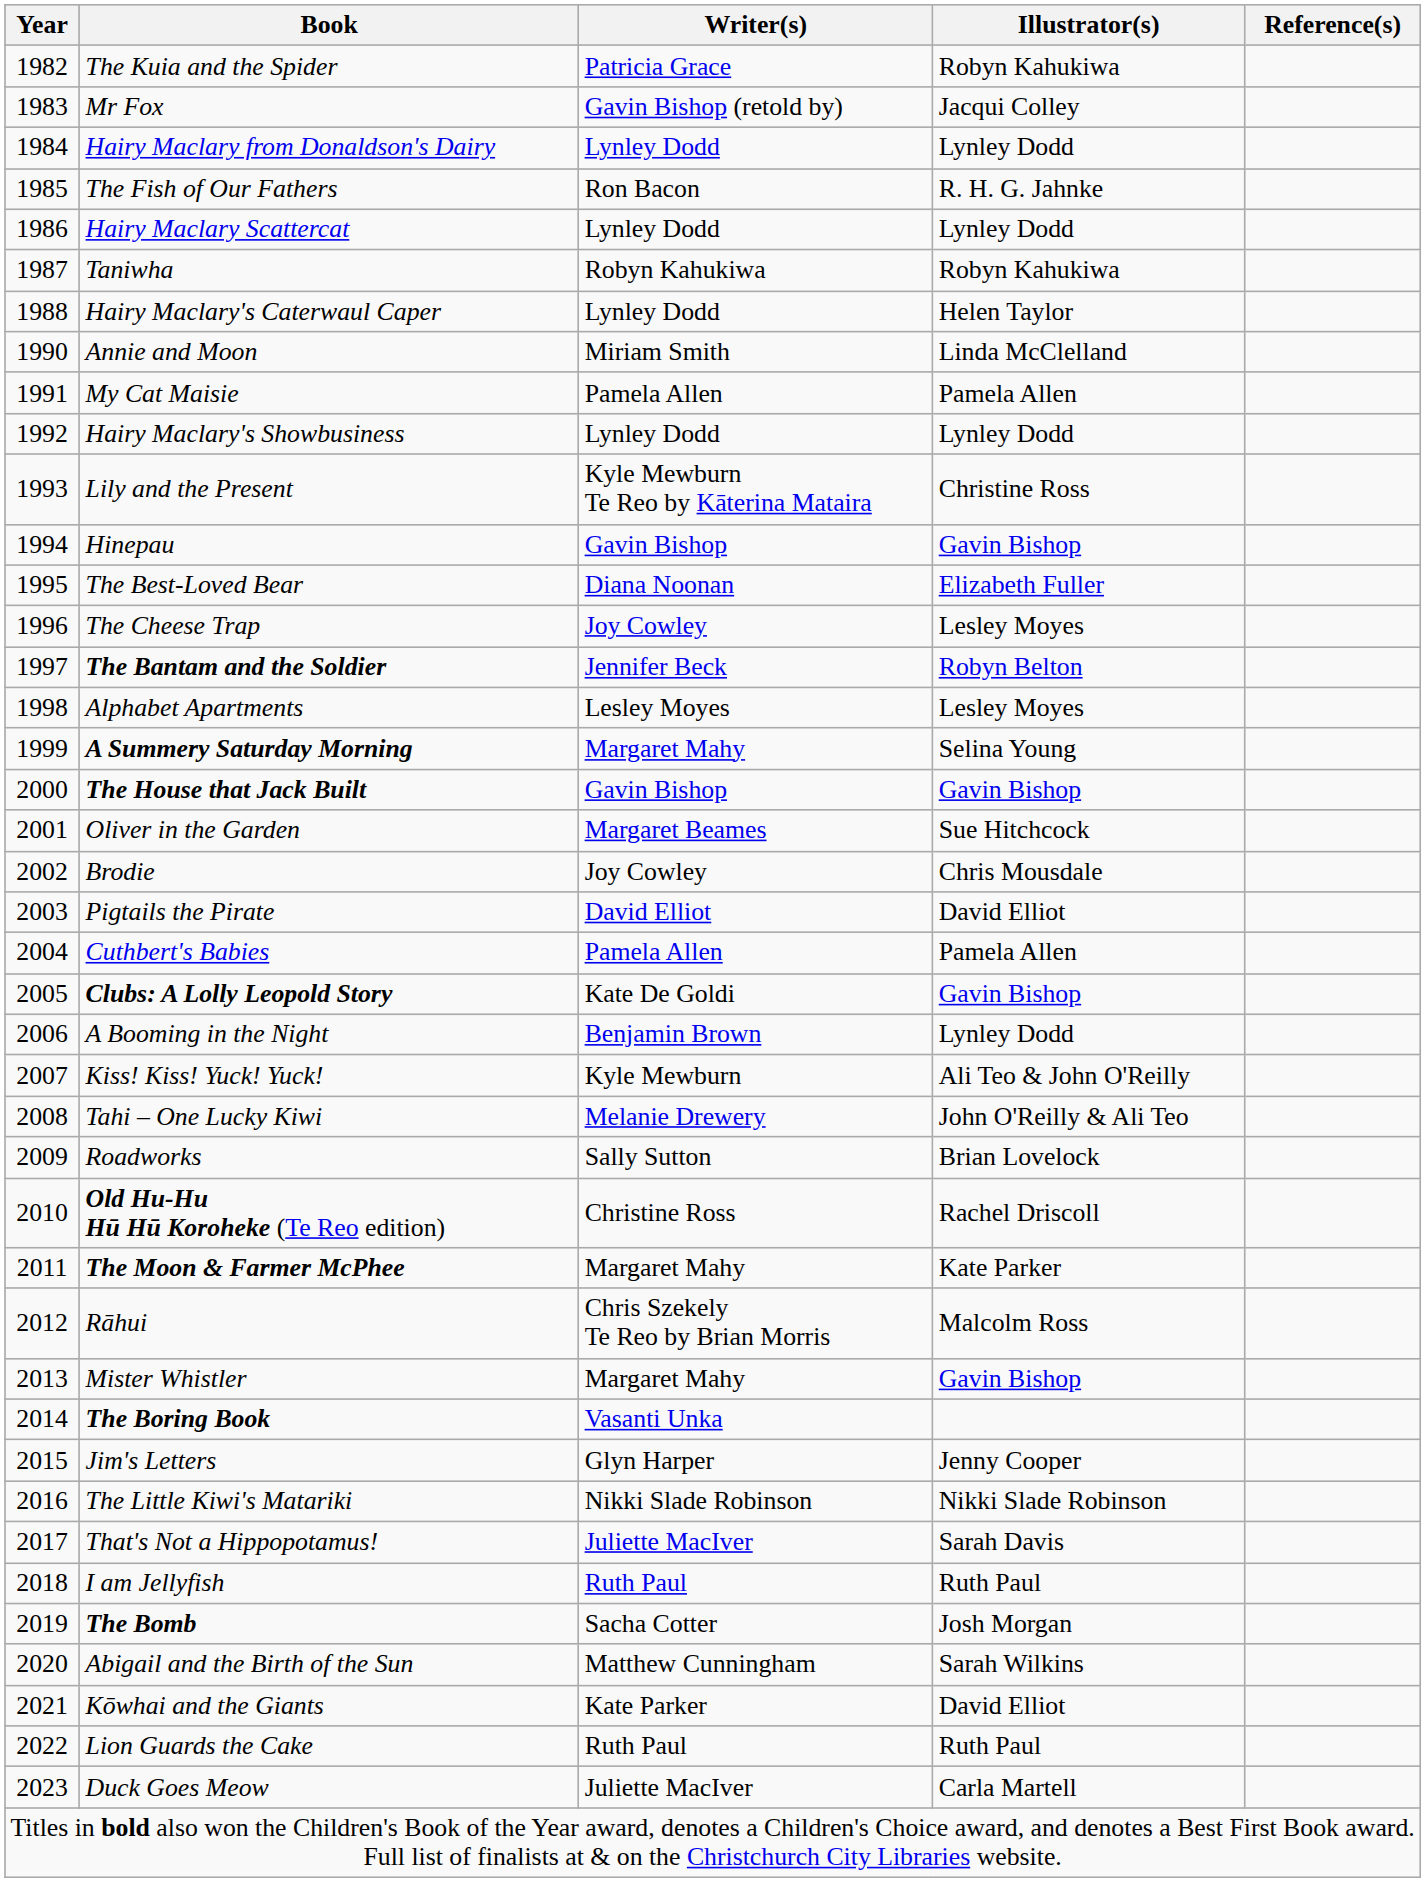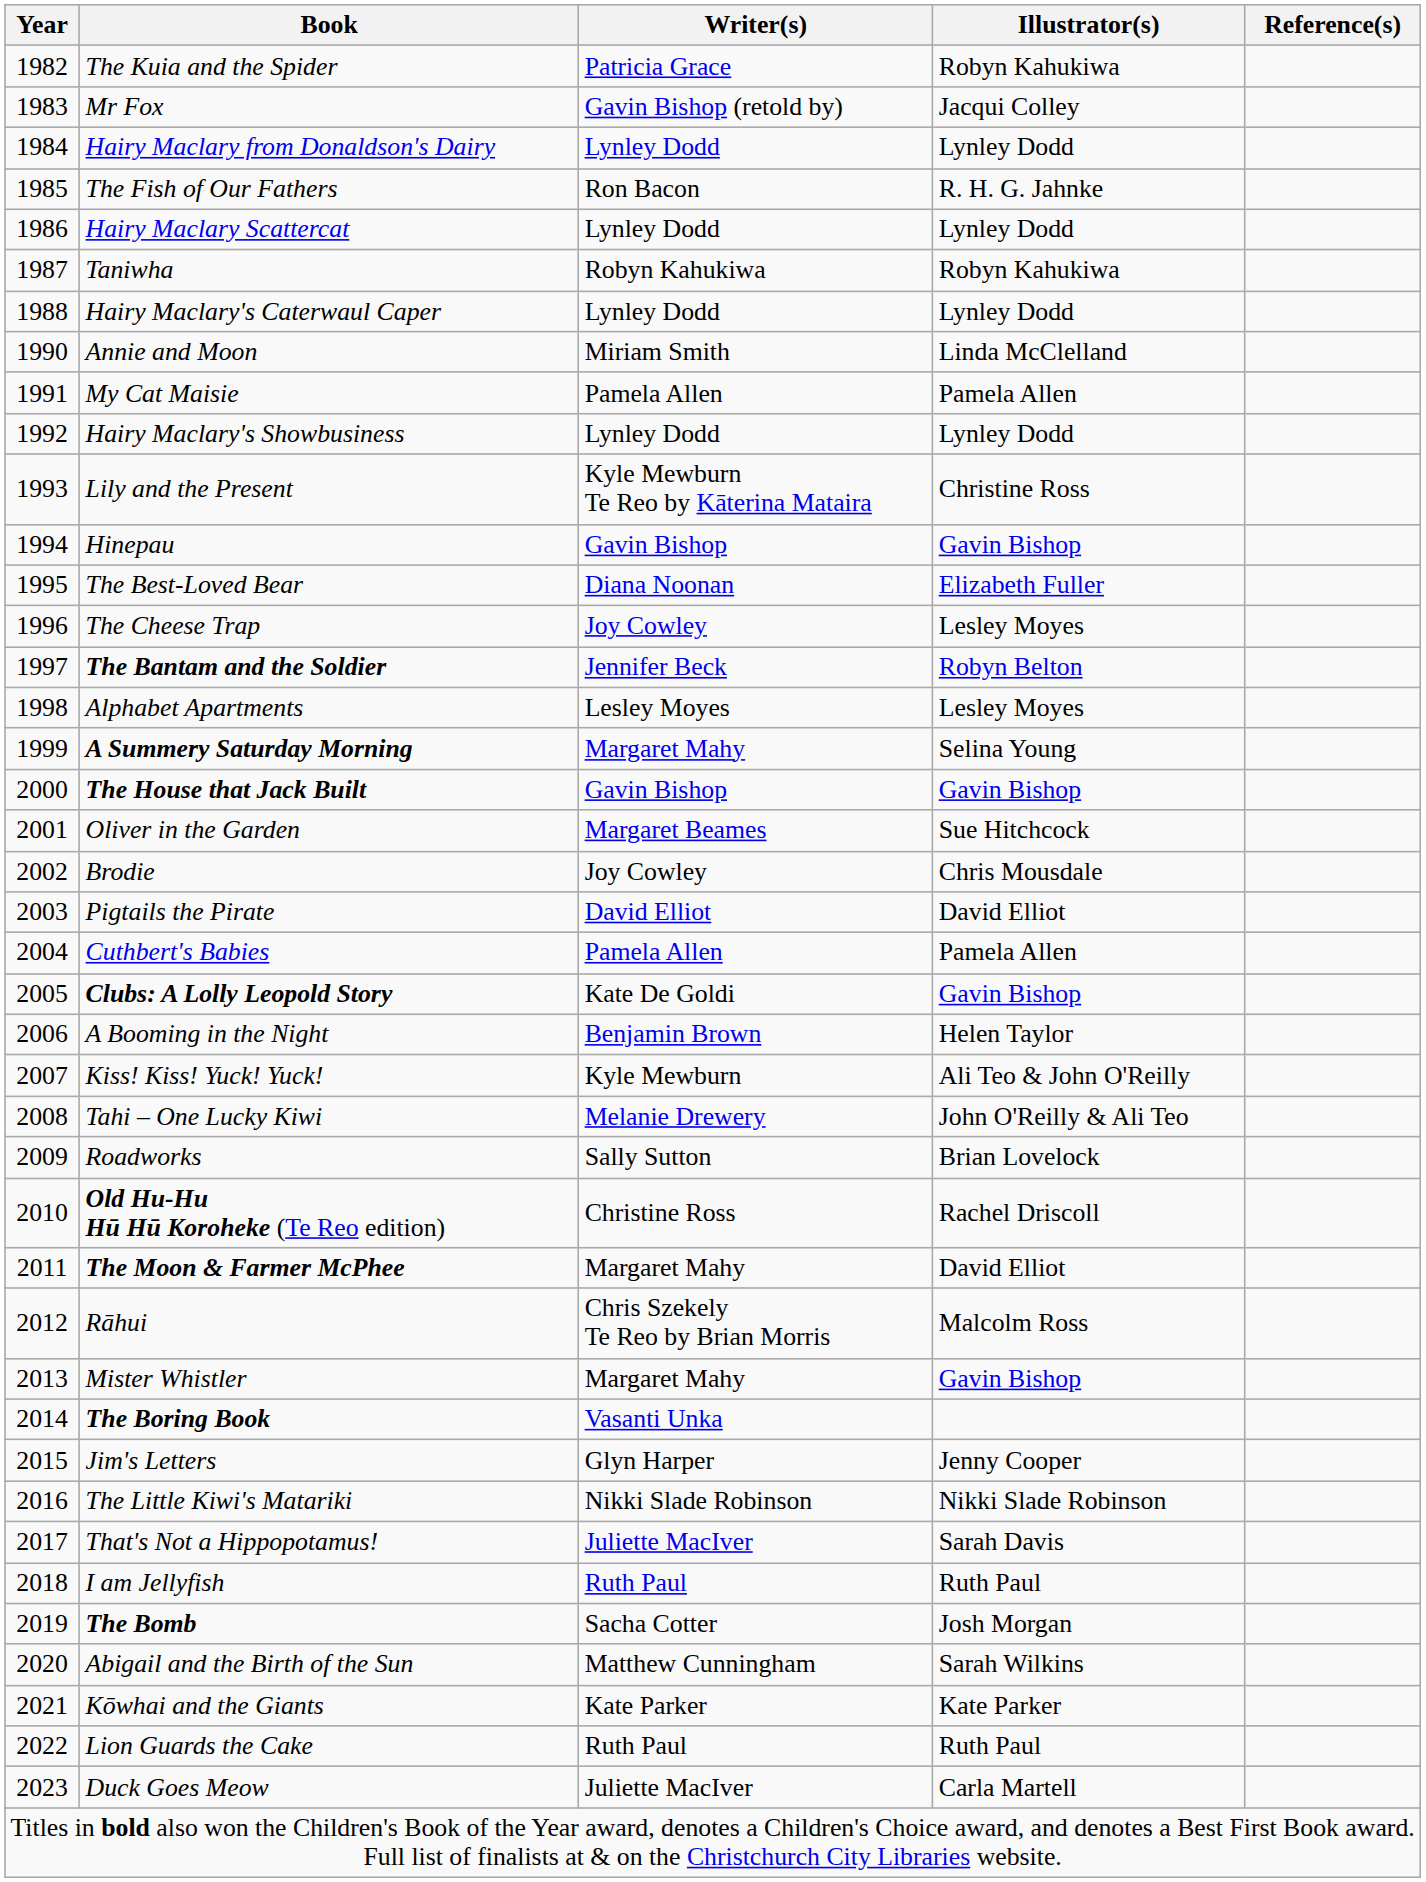 <table class="wikitable sortable" style="margin: 0 auto;">
 <tr>
 <th>Year</th>
 <th>Book</th>
 <th>Writer(s)</th>
 <th>Illustrator(s)</th>
 <th class="unsortable">Reference(s)</th>
 </tr>
 <tr>
 <td style="text-align:center;">1982</td>
 <td><em>The Kuia and the Spider</em></td>
 <td><a href='#'>Patricia Grace</a></td>
 <td>Robyn Kahukiwa</td>
 <td style="text-align:center;"></td>
 </tr>
 <tr>
 <td style="text-align:center;">1983</td>
 <td><em>Mr Fox</em></td>
 <td><a href='#'>Gavin Bishop</a> (retold by)</td>
 <td>Jacqui Colley</td>
 <td style="text-align:center;"></td>
 </tr>
 <tr>
 <td style="text-align:center;">1984</td>
 <td><em><a href='#'>Hairy Maclary from Donaldson's Dairy</a></em></td>
 <td><a href='#'>Lynley Dodd</a></td>
 <td>Lynley Dodd</td>
 <td style="text-align:center;"></td>
 </tr>
 <tr>
 <td style="text-align:center;">1985</td>
 <td><em>The Fish of Our Fathers</em></td>
 <td>Ron Bacon</td>
 <td>R. H. G. Jahnke</td>
 <td style="text-align:center;"></td>
 </tr>
 <tr>
 <td style="text-align:center;">1986</td>
 <td><em><a href='#'>Hairy Maclary Scattercat</a></em></td>
 <td>Lynley Dodd</td>
 <td>Lynley Dodd</td>
 <td style="text-align:center;"></td>
 </tr>
 <tr>
 <td style="text-align:center;">1987</td>
 <td><em>Taniwha</em></td>
 <td>Robyn Kahukiwa</td>
 <td>Robyn Kahukiwa</td>
 <td style="text-align:center;"></td>
 </tr>
 <tr>
 <td style="text-align:center;">1988</td>
 <td><em>Hairy Maclary's Caterwaul Caper</em></td>
 <td>Lynley Dodd</td>
-<td>Helen Taylor</td>
+<td>Lynley Dodd</td>
 <td style="text-align:center;"></td>
 </tr>
 <tr>
 <td style="text-align:center;">1990</td>
 <td><em>Annie and Moon</em></td>
 <td>Miriam Smith</td>
 <td>Linda McClelland</td>
 <td style="text-align:center;"></td>
 </tr>
 <tr>
 <td style="text-align:center;">1991</td>
 <td><em>My Cat Maisie</em></td>
 <td>Pamela Allen</td>
 <td>Pamela Allen</td>
 <td style="text-align:center;"></td>
 </tr>
 <tr>
 <td style="text-align:center;">1992</td>
 <td><em>Hairy Maclary's Showbusiness</em></td>
 <td>Lynley Dodd</td>
 <td>Lynley Dodd</td>
 <td style="text-align:center;"></td>
 </tr>
 <tr>
 <td style="text-align:center;">1993</td>
 <td><em>Lily and the Present</em></td>
 <td>Kyle Mewburn<br>Te Reo   by <a href='#'>Kāterina Mataira</a></td>
 <td>Christine Ross</td>
 <td style="text-align:center;"></td>
 </tr>
 <tr>
 <td style="text-align:center;">1994</td>
 <td><em>Hinepau</em></td>
 <td><a href='#'>Gavin Bishop</a></td>
 <td><a href='#'>Gavin Bishop</a></td>
 <td style="text-align:center;"></td>
 </tr>
 <tr>
 <td style="text-align:center;">1995</td>
 <td><em>The Best-Loved Bear</em></td>
 <td><a href='#'>Diana Noonan</a></td>
 <td><a href='#'>Elizabeth Fuller</a></td>
 <td style="text-align:center;"></td>
 </tr>
 <tr>
 <td style="text-align:center;">1996</td>
 <td><em>The Cheese Trap</em></td>
 <td><a href='#'>Joy Cowley</a></td>
 <td>Lesley Moyes</td>
 <td style="text-align:center;"></td>
 </tr>
 <tr>
 <td style="text-align:center;">1997</td>
 <td><strong><em>The Bantam and the Soldier</em></strong></td>
 <td><a href='#'>Jennifer Beck</a></td>
 <td><a href='#'>Robyn Belton</a></td>
 <td style="text-align:center;"></td>
 </tr>
 <tr>
 <td style="text-align:center;">1998</td>
 <td><em>Alphabet Apartments</em></td>
 <td>Lesley Moyes</td>
 <td>Lesley Moyes</td>
 <td style="text-align:center;"></td>
 </tr>
 <tr>
 <td style="text-align:center;">1999</td>
 <td><strong><em>A Summery Saturday Morning</em></strong></td>
 <td><a href='#'>Margaret Mahy</a></td>
 <td>Selina Young</td>
 <td style="text-align:center;"></td>
 </tr>
 <tr>
 <td style="text-align:center;">2000</td>
 <td><strong><em>The House that Jack Built</em></strong></td>
 <td><a href='#'>Gavin Bishop</a></td>
 <td><a href='#'>Gavin Bishop</a></td>
 <td style="text-align:center;"></td>
 </tr>
 <tr>
 <td style="text-align:center;">2001</td>
 <td><em>Oliver in the Garden</em></td>
 <td><a href='#'>Margaret Beames</a></td>
 <td>Sue Hitchcock</td>
 <td style="text-align:center;"></td>
 </tr>
 <tr>
 <td style="text-align:center;">2002</td>
 <td><em>Brodie</em></td>
 <td>Joy Cowley</td>
 <td>Chris Mousdale</td>
 <td style="text-align:center;"></td>
 </tr>
 <tr>
 <td style="text-align:center;">2003</td>
 <td><em>Pigtails the Pirate</em></td>
 <td><a href='#'>David Elliot</a></td>
 <td>David Elliot</td>
 <td style="text-align:center;"></td>
 </tr>
 <tr>
 <td style="text-align:center;">2004</td>
 <td><em><a href='#'>Cuthbert's Babies</a></em></td>
 <td><a href='#'>Pamela Allen</a></td>
 <td>Pamela Allen</td>
 <td style="text-align:center;"></td>
 </tr>
 <tr>
 <td style="text-align:center;">2005</td>
 <td><strong><em>Clubs: A Lolly Leopold Story</em></strong></td>
 <td>Kate De Goldi</td>
 <td><a href='#'>Gavin Bishop</a></td>
 <td style="text-align:center;"></td>
 </tr>
 <tr>
 <td style="text-align:center;">2006</td>
 <td><em>A Booming in the Night</em></td>
 <td><a href='#'>Benjamin Brown</a></td>
-<td>Lynley Dodd</td>
+<td>Helen Taylor</td>
 <td style="text-align:center;"></td>
 </tr>
 <tr>
 <td style="text-align:center;">2007</td>
 <td><em>Kiss! Kiss! Yuck! Yuck!</em></td>
 <td>Kyle Mewburn</td>
 <td>Ali Teo & John O'Reilly</td>
 <td style="text-align:center;"></td>
 </tr>
 <tr>
 <td style="text-align:center;">2008</td>
 <td><em>Tahi – One Lucky Kiwi</em></td>
 <td><a href='#'>Melanie Drewery</a></td>
 <td>John O'Reilly & Ali Teo</td>
 <td style="text-align:center;"></td>
 </tr>
 <tr>
 <td style="text-align:center;">2009</td>
 <td><em>Roadworks</em></td>
 <td>Sally Sutton</td>
 <td>Brian Lovelock</td>
 <td style="text-align:center;"></td>
 </tr>
 <tr>
 <td style="text-align:center;">2010</td>
 <td><strong><em>Old Hu-Hu</em></strong><br><strong><em>Hū Hū Koroheke</em></strong> (<a href='#'>Te Reo</a> edition)</td>
 <td>Christine Ross</td>
 <td>Rachel Driscoll</td>
 <td style="text-align:center;"></td>
 </tr>
 <tr>
 <td style="text-align:center;">2011</td>
 <td><strong><em>The Moon & Farmer McPhee</em></strong></td>
 <td>Margaret Mahy</td>
-<td>Kate Parker</td>
+<td>David Elliot</td>
 <td style="text-align:center;"></td>
 </tr>
 <tr>
 <td style="text-align:center;">2012</td>
 <td><em>Rāhui</em></td>
 <td>Chris Szekely<br>Te Reo   by Brian Morris</td>
 <td>Malcolm Ross</td>
 <td style="text-align:center;"></td>
 </tr>
 <tr>
 <td style="text-align:center;">2013</td>
 <td><em>Mister Whistler</em></td>
 <td>Margaret Mahy</td>
 <td><a href='#'>Gavin Bishop</a></td>
 <td style="text-align:center;"></td>
 </tr>
 <tr>
 <td style="text-align:center;">2014</td>
 <td><strong><em>The Boring Book</em></strong></td>
 <td><a href='#'>Vasanti Unka</a></td>
 <td></td>
 <td style="text-align:center;"></td>
 </tr>
 <tr>
 <td style="text-align:center;">2015</td>
 <td><em>Jim's Letters</em></td>
 <td>Glyn Harper</td>
 <td>Jenny Cooper</td>
 <td style="text-align:center;"></td>
 </tr>
 <tr>
 <td style="text-align:center;">2016</td>
 <td><em>The Little Kiwi's Matariki</em></td>
 <td>Nikki Slade Robinson</td>
 <td>Nikki Slade Robinson</td>
 <td style="text-align:center;"></td>
 </tr>
 <tr>
 <td style="text-align:center;">2017</td>
 <td><em>That's Not a Hippopotamus!</em></td>
 <td><a href='#'>Juliette MacIver</a></td>
 <td>Sarah Davis</td>
 <td style="text-align:center;"></td>
 </tr>
 <tr>
 <td style="text-align:center;">2018</td>
 <td><em>I am Jellyfish</em></td>
 <td><a href='#'>Ruth Paul</a></td>
 <td>Ruth Paul</td>
 <td style="text-align:center;"></td>
 </tr>
 <tr>
 <td style="text-align:center;">2019</td>
 <td><strong><em>The Bomb</em></strong></td>
 <td>Sacha Cotter</td>
 <td>Josh Morgan</td>
 <td style="text-align:center;"></td>
 </tr>
 <tr>
 <td style="text-align:center;">2020</td>
 <td><em>Abigail and the Birth of the Sun</em></td>
 <td>Matthew Cunningham</td>
 <td>Sarah Wilkins</td>
 <td style="text-align:center;"></td>
 </tr>
 <tr>
 <td style="text-align:center;">2021</td>
 <td><em>Kōwhai and the Giants</em></td>
 <td>Kate Parker</td>
-<td>David Elliot</td>
+<td>Kate Parker</td>
 <td style="text-align:center;"></td>
 </tr>
 <tr>
 <td style="text-align:center;">2022</td>
 <td><em>Lion Guards the Cake</em></td>
 <td>Ruth Paul</td>
 <td>Ruth Paul</td>
 <td style="text-align:center;"></td>
 </tr>
 <tr>
 <td style="text-align:center;">2023</td>
 <td><em>Duck Goes Meow</em></td>
 <td>Juliette MacIver</td>
 <td>Carla Martell</td>
 <td style="text-align:center;"></td>
 </tr>
 <tr class="sortbottom">
 <td colspan="5" style="text-align:center;">Titles in <strong>bold</strong> also won the Children's Book of the Year award,  denotes a Children's Choice award, and  denotes a Best First Book award.<br>Full list of finalists at  &  on the <a href='#'>Christchurch City Libraries</a> website.</td>
 </tr>
 </table>
